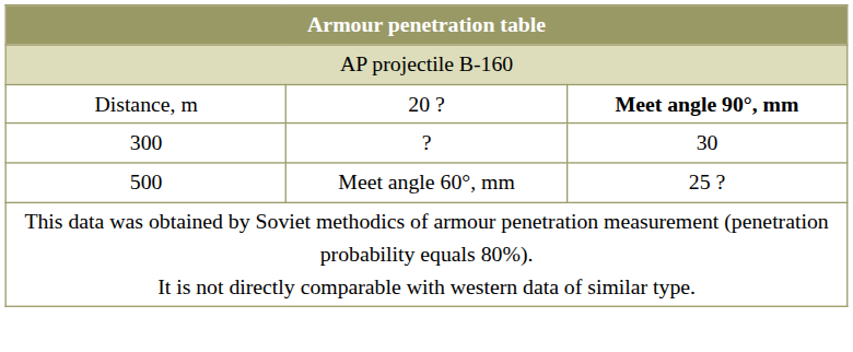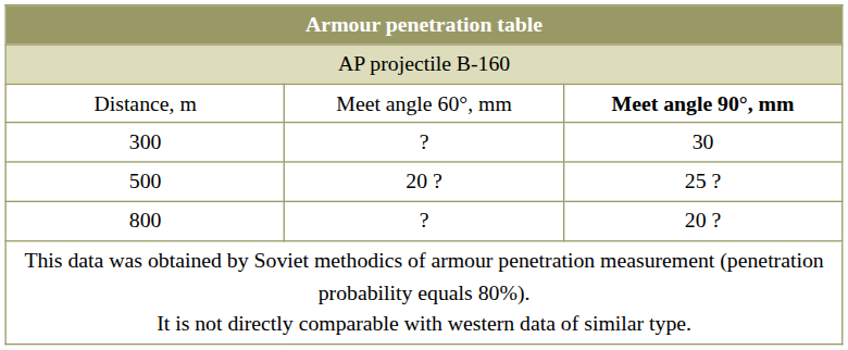 <table border=0 cellspacing=0 cellpadding=2 style="margin:0 0 .5em 1em; width:95%; background:#fff; border-collapse:collapse; border:1px solid #996; line-height:1.5; font-size:95%;">
 <tr style="vertical-align:top; text-align:center; border:1px solid #996; background-color:#996; color:#fff">
 <td colspan="3"><strong>Armour penetration table</strong></td>
 </tr>
 <tr style="vertical-align:top; text-align:center; border:1px solid #996; background-color:#ddb;">
 <td colspan="3">AP projectile B-160</td>
 </tr>
 <tr style="vertical-align:top; text-align:center; border:1px solid #996;">
 <td width="33%"  style="border:1px solid #996">Distance, m</td>
-<td style="border:1px solid #996">20 ?</td>
+<td width="33%"  style="border:1px solid #996">Meet angle 60°, mm</td>
 <td width="33%"  style="border:1px solid #996"><strong>Meet angle 90°, mm</strong></td>
 </tr>
 <tr style="vertical-align:top; text-align:center;">
 <td style="border:1px solid #996">300</td>
 <td style="border:1px solid #996">?</td>
 <td style="border:1px solid #996">30</td>
 </tr>
 <tr style="vertical-align:top; text-align:center;">
 <td style="border:1px solid #996">500</td>
-<td width="33%"  style="border:1px solid #996">Meet angle 60°, mm</td>
+<td style="border:1px solid #996">20 ?</td>
 <td style="border:1px solid #996">25 ?</td>
+</tr>
+<tr style="vertical-align:top; text-align:center;">
+<td style="border:1px solid #996">800</td>
+<td style="border:1px solid #996">?</td>
+<td style="border:1px solid #996">20 ?</td>
 </tr>
 <tr style="vertical-align:top; text-align:center; border:1px solid #996;">
 <td colspan="3">This data was obtained by Soviet methodics of armour penetration measurement (penetration probability equals 80%). <br> It is not directly comparable with western data of similar type.<br></td>
 </tr>
 </table>
